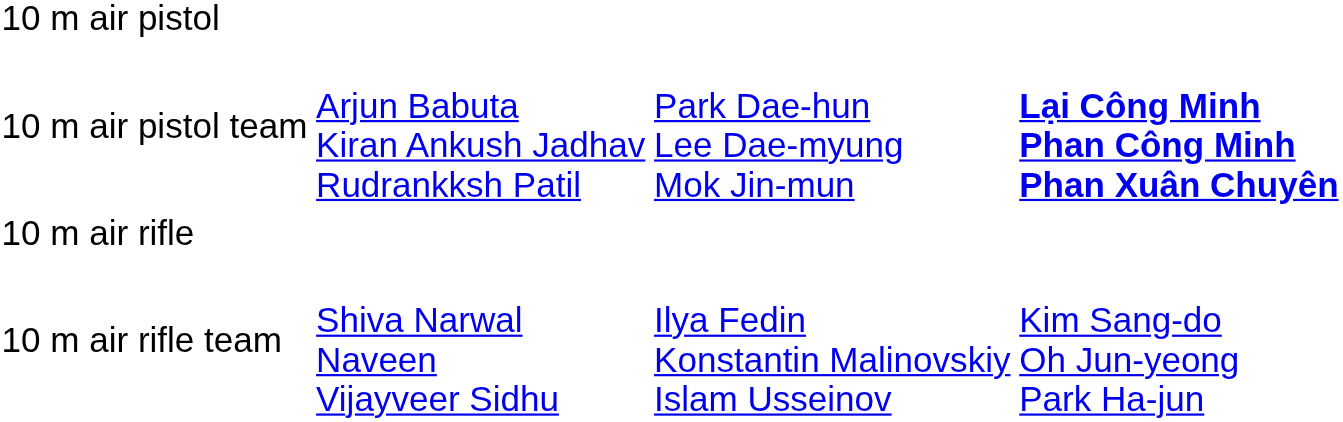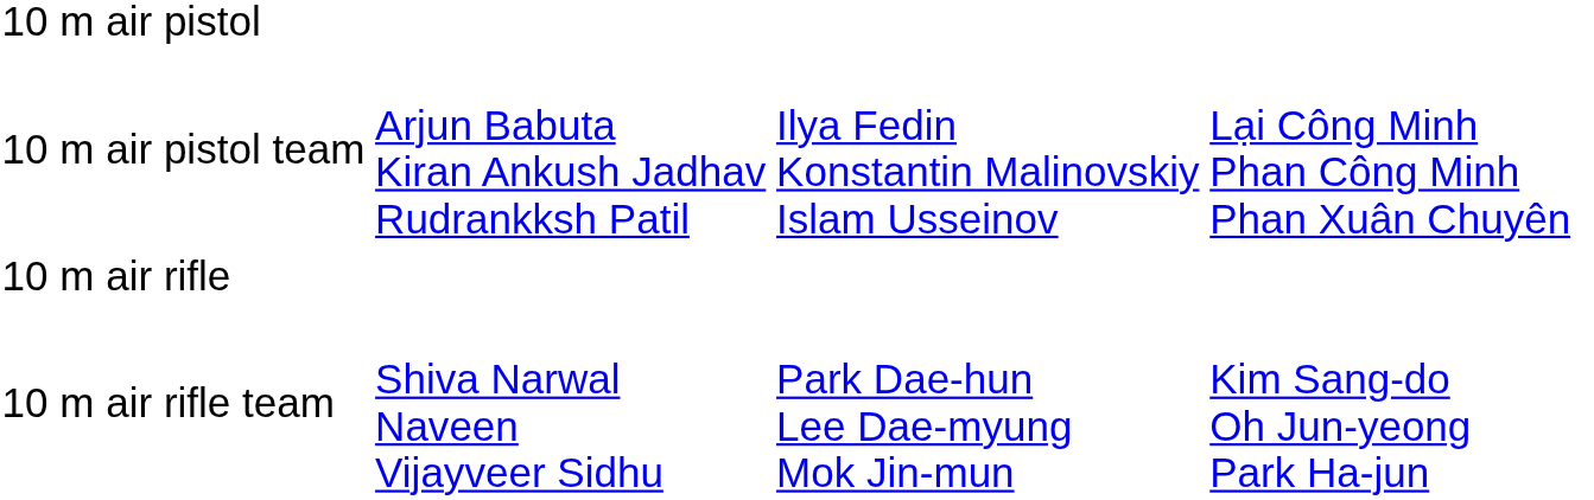 <table>
 <tr>
 <td>10 m air pistol</td>
 <td></td>
 <td></td>
 <td></td>
 </tr>
 <tr>
 <td>10 m air pistol team</td>
 <td><br><a href='#'>Arjun Babuta</a><br><a href='#'>Kiran Ankush Jadhav</a><br><a href='#'>Rudrankksh Patil</a></td>
-<td><br><a href='#'>Park Dae-hun</a><br><a href='#'>Lee Dae-myung</a><br><a href='#'>Mok Jin-mun</a></td>
-<td><strong><br><a href='#'>Lại Công Minh</a><br><a href='#'>Phan Công Minh</a><br><a href='#'>Phan Xuân Chuyên</a></strong></td>
+<td><br><a href='#'>Ilya Fedin</a><br><a href='#'>Konstantin Malinovskiy</a><br><a href='#'>Islam Usseinov</a></td>
+<td><br><a href='#'>Lại Công Minh</a><br><a href='#'>Phan Công Minh</a><br><a href='#'>Phan Xuân Chuyên</a></td>
 </tr>
 <tr>
 <td>10 m air rifle</td>
 <td></td>
 <td></td>
 <td></td>
 </tr>
 <tr>
 <td>10 m air rifle team</td>
 <td><br><a href='#'>Shiva Narwal</a><br><a href='#'>Naveen</a><br><a href='#'>Vijayveer Sidhu</a></td>
-<td><br><a href='#'>Ilya Fedin</a><br><a href='#'>Konstantin Malinovskiy</a><br><a href='#'>Islam Usseinov</a></td>
+<td><br><a href='#'>Park Dae-hun</a><br><a href='#'>Lee Dae-myung</a><br><a href='#'>Mok Jin-mun</a></td>
 <td><br><a href='#'>Kim Sang-do</a><br><a href='#'>Oh Jun-yeong</a><br><a href='#'>Park Ha-jun</a></td>
 </tr>
 </table>
